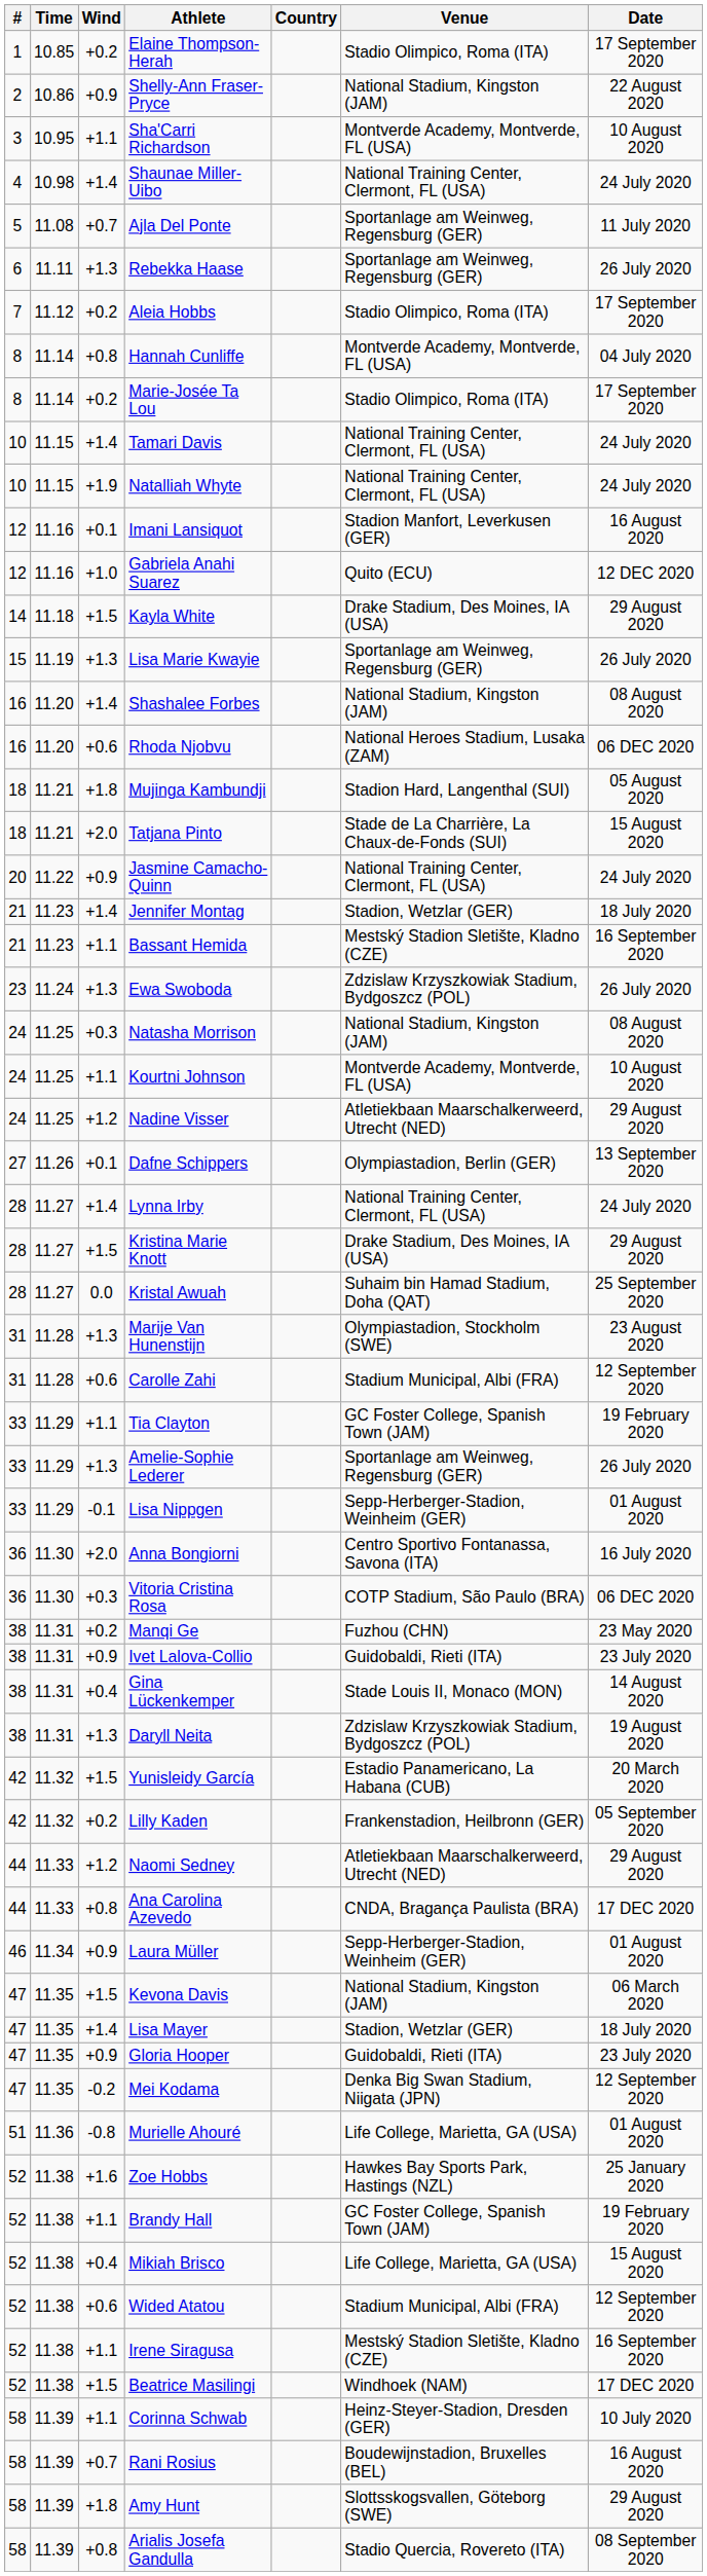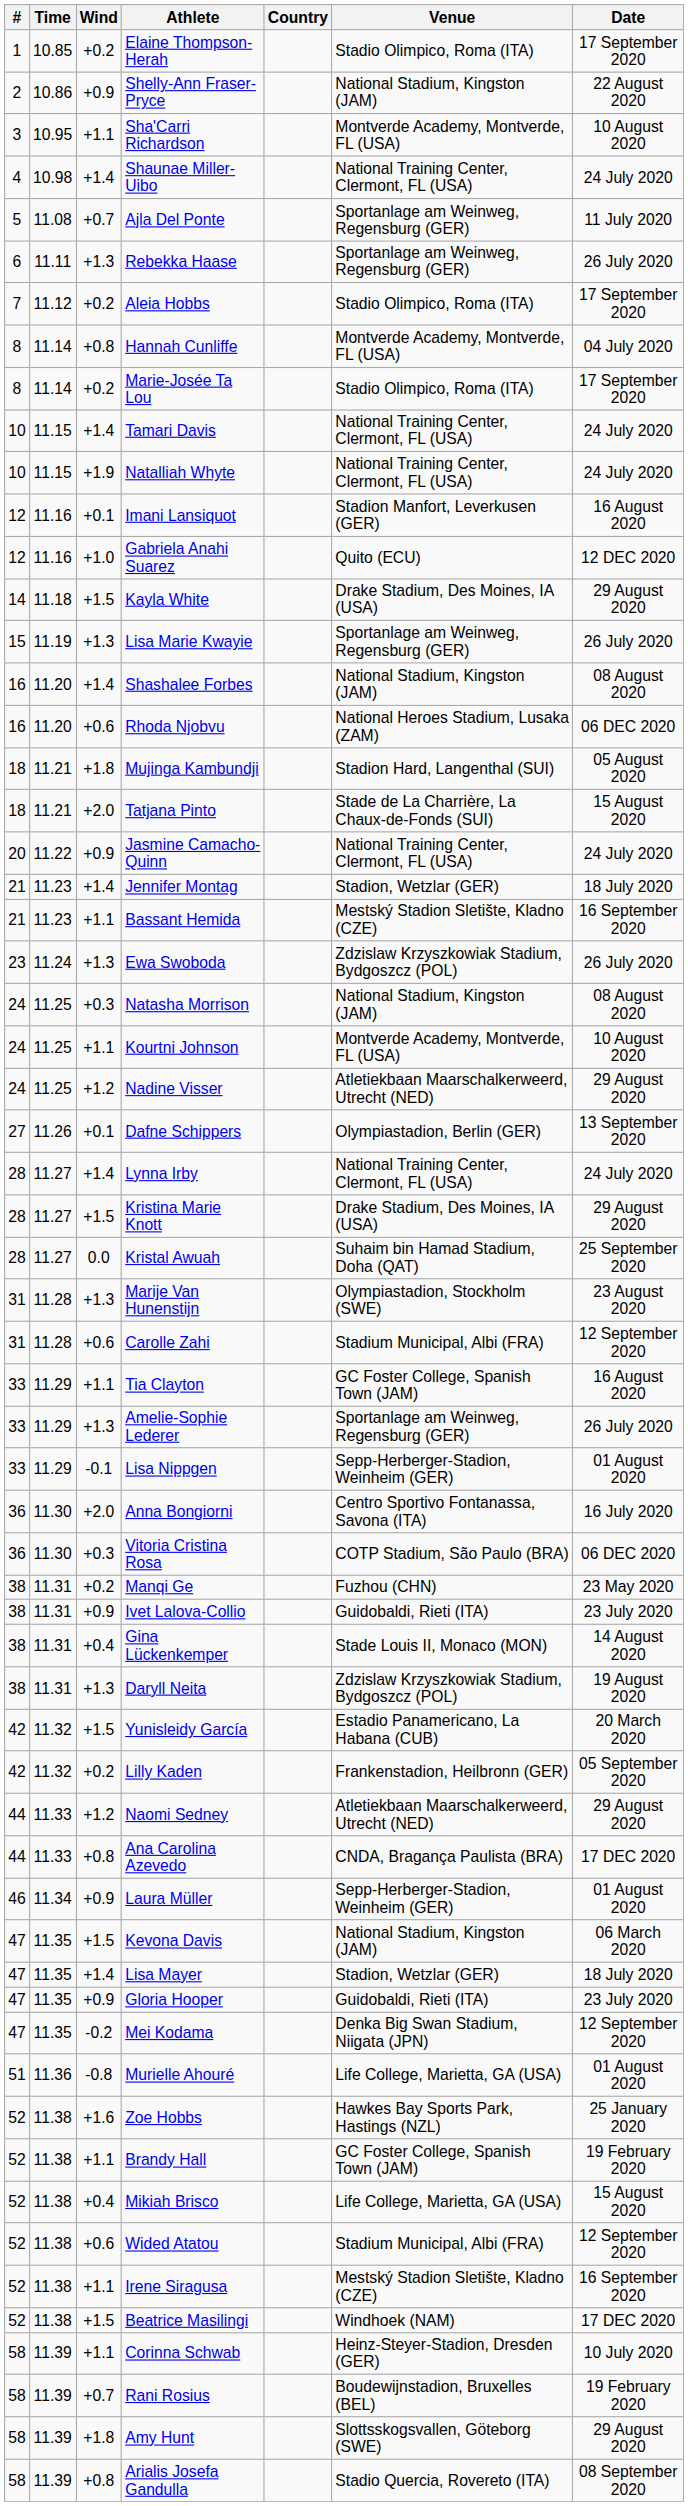 <table class="wikitable sortable" width=100% style="font-size:90%; text-align:center;">
 <tr>
 <th>#</th>
 <th>Time</th>
 <th>Wind</th>
 <th>Athlete</th>
 <th>Country</th>
 <th>Venue</th>
 <th>Date</th>
 </tr>
 <tr>
 <td>1</td>
 <td>10.85</td>
 <td>+0.2</td>
 <td align=left><a href='#'>Elaine Thompson-Herah</a></td>
 <td align=left></td>
 <td align=left>Stadio Olimpico, Roma (ITA)</td>
 <td>17 September 2020</td>
 </tr>
 <tr>
 <td>2</td>
 <td>10.86</td>
 <td>+0.9</td>
 <td align=left><a href='#'>Shelly-Ann Fraser-Pryce</a></td>
 <td align=left></td>
 <td align=left>National Stadium, Kingston (JAM)</td>
 <td>22 August 2020</td>
 </tr>
 <tr>
 <td>3</td>
 <td>10.95</td>
 <td>+1.1</td>
 <td align=left><a href='#'>Sha'Carri Richardson</a></td>
 <td align=left></td>
 <td align=left>Montverde Academy, Montverde, FL (USA)</td>
 <td>10 August 2020</td>
 </tr>
 <tr>
 <td>4</td>
 <td>10.98</td>
 <td>+1.4</td>
 <td align=left><a href='#'>Shaunae Miller-Uibo</a></td>
 <td align=left></td>
 <td align=left>National Training Center, Clermont, FL (USA)</td>
 <td>24 July 2020</td>
 </tr>
 <tr>
 <td>5</td>
 <td>11.08</td>
 <td>+0.7</td>
 <td align=left><a href='#'>Ajla Del Ponte</a></td>
 <td align=left></td>
 <td align=left>Sportanlage am Weinweg, Regensburg (GER)</td>
 <td>11 July 2020</td>
 </tr>
 <tr>
 <td>6</td>
 <td>11.11</td>
 <td>+1.3</td>
 <td align=left><a href='#'>Rebekka Haase</a></td>
 <td align=left></td>
 <td align=left>Sportanlage am Weinweg, Regensburg (GER)</td>
 <td>26 July 2020</td>
 </tr>
 <tr>
 <td>7</td>
 <td>11.12</td>
 <td>+0.2</td>
 <td align=left><a href='#'>Aleia Hobbs</a></td>
 <td align=left></td>
 <td align=left>Stadio Olimpico, Roma (ITA)</td>
 <td>17 September 2020</td>
 </tr>
 <tr>
 <td>8</td>
 <td>11.14</td>
 <td>+0.8</td>
 <td align=left><a href='#'>Hannah Cunliffe</a></td>
 <td align=left></td>
 <td align=left>Montverde Academy, Montverde, FL (USA)</td>
 <td>04 July 2020</td>
 </tr>
 <tr>
 <td>8</td>
 <td>11.14</td>
 <td>+0.2</td>
 <td align=left><a href='#'>Marie-Josée Ta Lou</a></td>
 <td align=left></td>
 <td align=left>Stadio Olimpico, Roma (ITA)</td>
 <td>17 September 2020</td>
 </tr>
 <tr>
 <td>10</td>
 <td>11.15</td>
 <td>+1.4</td>
 <td align=left><a href='#'>Tamari Davis</a></td>
 <td align=left></td>
 <td align=left>National Training Center, Clermont, FL (USA)</td>
 <td>24 July 2020</td>
 </tr>
 <tr>
 <td>10</td>
 <td>11.15</td>
 <td>+1.9</td>
 <td align=left><a href='#'>Natalliah Whyte</a></td>
 <td align=left></td>
 <td align=left>National Training Center, Clermont, FL (USA)</td>
 <td>24 July 2020</td>
 </tr>
 <tr>
 <td>12</td>
 <td>11.16</td>
 <td>+0.1</td>
 <td align=left><a href='#'>Imani Lansiquot</a></td>
 <td align=left></td>
 <td align=left>Stadion Manfort, Leverkusen (GER)</td>
 <td>16 August 2020</td>
 </tr>
 <tr>
 <td>12</td>
 <td>11.16</td>
 <td>+1.0</td>
 <td align=left><a href='#'>Gabriela Anahi Suarez</a></td>
 <td align=left></td>
 <td align=left>Quito (ECU)</td>
 <td>12 DEC 2020</td>
 </tr>
 <tr>
 <td>14</td>
 <td>11.18</td>
 <td>+1.5</td>
 <td align=left><a href='#'>Kayla White</a></td>
 <td align=left></td>
 <td align=left>Drake Stadium, Des Moines, IA (USA)</td>
 <td>29 August 2020</td>
 </tr>
 <tr>
 <td>15</td>
 <td>11.19</td>
 <td>+1.3</td>
 <td align=left><a href='#'>Lisa Marie Kwayie</a></td>
 <td align=left></td>
 <td align=left>Sportanlage am Weinweg, Regensburg (GER)</td>
 <td>26 July 2020</td>
 </tr>
 <tr>
 <td>16</td>
 <td>11.20</td>
 <td>+1.4</td>
 <td align=left><a href='#'>Shashalee Forbes</a></td>
 <td align=left></td>
 <td align=left>National Stadium, Kingston (JAM)</td>
 <td>08 August 2020</td>
 </tr>
 <tr>
 <td>16</td>
 <td>11.20</td>
 <td>+0.6</td>
 <td align=left><a href='#'>Rhoda Njobvu</a></td>
 <td align=left></td>
 <td align=left>National Heroes Stadium, Lusaka (ZAM)</td>
 <td>06 DEC 2020</td>
 </tr>
 <tr>
 <td>18</td>
 <td>11.21</td>
 <td>+1.8</td>
 <td align=left><a href='#'>Mujinga Kambundji</a></td>
 <td align=left></td>
 <td align=left>Stadion Hard, Langenthal (SUI)</td>
 <td>05 August 2020</td>
 </tr>
 <tr>
 <td>18</td>
 <td>11.21</td>
 <td>+2.0</td>
 <td align=left><a href='#'>Tatjana Pinto</a></td>
 <td align=left></td>
 <td align=left>Stade de La Charrière, La Chaux-de-Fonds (SUI)</td>
 <td>15 August 2020</td>
 </tr>
 <tr>
 <td>20</td>
 <td>11.22</td>
 <td>+0.9</td>
 <td align=left><a href='#'>Jasmine Camacho-Quinn</a></td>
 <td align=left></td>
 <td align=left>National Training Center, Clermont, FL (USA)</td>
 <td>24 July 2020</td>
 </tr>
 <tr>
 <td>21</td>
 <td>11.23</td>
 <td>+1.4</td>
 <td align=left><a href='#'>Jennifer Montag</a></td>
 <td align=left></td>
 <td align=left>Stadion, Wetzlar (GER)</td>
 <td>18 July 2020</td>
 </tr>
 <tr>
 <td>21</td>
 <td>11.23</td>
 <td>+1.1</td>
 <td align=left><a href='#'>Bassant Hemida</a></td>
 <td align=left></td>
 <td align=left>Mestský Stadion Sletište, Kladno (CZE)</td>
 <td>16 September 2020</td>
 </tr>
 <tr>
 <td>23</td>
 <td>11.24</td>
 <td>+1.3</td>
 <td align=left><a href='#'>Ewa Swoboda</a></td>
 <td align=left></td>
 <td align=left>Zdzislaw Krzyszkowiak Stadium, Bydgoszcz (POL)</td>
 <td>26 July 2020</td>
 </tr>
 <tr>
 <td>24</td>
 <td>11.25</td>
 <td>+0.3</td>
 <td align=left><a href='#'>Natasha Morrison</a></td>
 <td align=left></td>
 <td align=left>National Stadium, Kingston (JAM)</td>
 <td>08 August 2020</td>
 </tr>
 <tr>
 <td>24</td>
 <td>11.25</td>
 <td>+1.1</td>
 <td align=left><a href='#'>Kourtni Johnson</a></td>
 <td align=left></td>
 <td align=left>Montverde Academy, Montverde, FL (USA)</td>
 <td>10 August 2020</td>
 </tr>
 <tr>
 <td>24</td>
 <td>11.25</td>
 <td>+1.2</td>
 <td align=left><a href='#'>Nadine Visser</a></td>
 <td align=left></td>
 <td align=left>Atletiekbaan Maarschalkerweerd, Utrecht (NED)</td>
 <td>29 August 2020</td>
 </tr>
 <tr>
 <td>27</td>
 <td>11.26</td>
 <td>+0.1</td>
 <td align=left><a href='#'>Dafne Schippers</a></td>
 <td align=left></td>
 <td align=left>Olympiastadion, Berlin (GER)</td>
 <td>13 September 2020</td>
 </tr>
 <tr>
 <td>28</td>
 <td>11.27</td>
 <td>+1.4</td>
 <td align=left><a href='#'>Lynna Irby</a></td>
 <td align=left></td>
 <td align=left>National Training Center, Clermont, FL (USA)</td>
 <td>24 July 2020</td>
 </tr>
 <tr>
 <td>28</td>
 <td>11.27</td>
 <td>+1.5</td>
 <td align=left><a href='#'>Kristina Marie Knott</a></td>
 <td align=left></td>
 <td align=left>Drake Stadium, Des Moines, IA (USA)</td>
 <td>29 August 2020</td>
 </tr>
 <tr>
 <td>28</td>
 <td>11.27</td>
 <td>0.0</td>
 <td align=left><a href='#'>Kristal Awuah</a></td>
 <td align=left></td>
 <td align=left>Suhaim bin Hamad Stadium, Doha (QAT)</td>
 <td>25 September 2020</td>
 </tr>
 <tr>
 <td>31</td>
 <td>11.28</td>
 <td>+1.3</td>
 <td align=left><a href='#'>Marije Van Hunenstijn</a></td>
 <td align=left></td>
 <td align=left>Olympiastadion, Stockholm (SWE)</td>
 <td>23 August 2020</td>
 </tr>
 <tr>
 <td>31</td>
 <td>11.28</td>
 <td>+0.6</td>
 <td align=left><a href='#'>Carolle Zahi</a></td>
 <td align=left></td>
 <td align=left>Stadium Municipal, Albi (FRA)</td>
 <td>12 September 2020</td>
 </tr>
 <tr>
 <td>33</td>
 <td>11.29</td>
 <td>+1.1</td>
 <td align=left><a href='#'>Tia Clayton</a></td>
 <td align=left></td>
 <td align=left>GC Foster College, Spanish Town (JAM)</td>
-<td>19 February 2020</td>
+<td>16 August 2020</td>
 </tr>
 <tr>
 <td>33</td>
 <td>11.29</td>
 <td>+1.3</td>
 <td align=left><a href='#'>Amelie-Sophie Lederer</a></td>
 <td align=left></td>
 <td align=left>Sportanlage am Weinweg, Regensburg (GER)</td>
 <td>26 July 2020</td>
 </tr>
 <tr>
 <td>33</td>
 <td>11.29</td>
 <td>-0.1</td>
 <td align=left><a href='#'>Lisa Nippgen</a></td>
 <td align=left></td>
 <td align=left>Sepp-Herberger-Stadion, Weinheim (GER)</td>
 <td>01 August 2020</td>
 </tr>
 <tr>
 <td>36</td>
 <td>11.30</td>
 <td>+2.0</td>
 <td align=left><a href='#'>Anna Bongiorni</a></td>
 <td align=left></td>
 <td align=left>Centro Sportivo Fontanassa, Savona (ITA)</td>
 <td>16 July 2020</td>
 </tr>
 <tr>
 <td>36</td>
 <td>11.30</td>
 <td>+0.3</td>
 <td align=left><a href='#'>Vitoria Cristina Rosa</a></td>
 <td align=left></td>
 <td align=left>COTP Stadium, São Paulo (BRA)</td>
 <td>06 DEC 2020</td>
 </tr>
 <tr>
 <td>38</td>
 <td>11.31</td>
 <td>+0.2</td>
 <td align=left><a href='#'>Manqi Ge</a></td>
 <td align=left></td>
 <td align=left>Fuzhou (CHN)</td>
 <td>23 May 2020</td>
 </tr>
 <tr>
 <td>38</td>
 <td>11.31</td>
 <td>+0.9</td>
 <td align=left><a href='#'>Ivet Lalova-Collio</a></td>
 <td align=left></td>
 <td align=left>Guidobaldi, Rieti (ITA)</td>
 <td>23 July 2020</td>
 </tr>
 <tr>
 <td>38</td>
 <td>11.31</td>
 <td>+0.4</td>
 <td align=left><a href='#'>Gina Lückenkemper</a></td>
 <td align=left></td>
 <td align=left>Stade Louis II, Monaco (MON)</td>
 <td>14 August 2020</td>
 </tr>
 <tr>
 <td>38</td>
 <td>11.31</td>
 <td>+1.3</td>
 <td align=left><a href='#'>Daryll Neita</a></td>
 <td align=left></td>
 <td align=left>Zdzislaw Krzyszkowiak Stadium, Bydgoszcz (POL)</td>
 <td>19 August 2020</td>
 </tr>
 <tr>
 <td>42</td>
 <td>11.32</td>
 <td>+1.5</td>
 <td align=left><a href='#'>Yunisleidy García</a></td>
 <td align=left></td>
 <td align=left>Estadio Panamericano, La Habana (CUB)</td>
 <td>20 March 2020</td>
 </tr>
 <tr>
 <td>42</td>
 <td>11.32</td>
 <td>+0.2</td>
 <td align=left><a href='#'>Lilly Kaden</a></td>
 <td align=left></td>
 <td align=left>Frankenstadion, Heilbronn (GER)</td>
 <td>05 September 2020</td>
 </tr>
 <tr>
 <td>44</td>
 <td>11.33</td>
 <td>+1.2</td>
 <td align=left><a href='#'>Naomi Sedney</a></td>
 <td align=left></td>
 <td align=left>Atletiekbaan Maarschalkerweerd, Utrecht (NED)</td>
 <td>29 August 2020</td>
 </tr>
 <tr>
 <td>44</td>
 <td>11.33</td>
 <td>+0.8</td>
 <td align=left><a href='#'>Ana Carolina Azevedo</a></td>
 <td align=left></td>
 <td align=left>CNDA, Bragança Paulista (BRA)</td>
 <td>17 DEC 2020</td>
 </tr>
 <tr>
 <td>46</td>
 <td>11.34</td>
 <td>+0.9</td>
 <td align=left><a href='#'>Laura Müller</a></td>
 <td align=left></td>
 <td align=left>Sepp-Herberger-Stadion, Weinheim (GER)</td>
 <td>01 August 2020</td>
 </tr>
 <tr>
 <td>47</td>
 <td>11.35</td>
 <td>+1.5</td>
 <td align=left><a href='#'>Kevona Davis</a></td>
 <td align=left></td>
 <td align=left>National Stadium, Kingston (JAM)</td>
 <td>06 March 2020</td>
 </tr>
 <tr>
 <td>47</td>
 <td>11.35</td>
 <td>+1.4</td>
 <td align=left><a href='#'>Lisa Mayer</a></td>
 <td align=left></td>
 <td align=left>Stadion, Wetzlar (GER)</td>
 <td>18 July 2020</td>
 </tr>
 <tr>
 <td>47</td>
 <td>11.35</td>
 <td>+0.9</td>
 <td align=left><a href='#'>Gloria Hooper</a></td>
 <td align=left></td>
 <td align=left>Guidobaldi, Rieti (ITA)</td>
 <td>23 July 2020</td>
 </tr>
 <tr>
 <td>47</td>
 <td>11.35</td>
 <td>-0.2</td>
 <td align=left><a href='#'>Mei Kodama</a></td>
 <td align=left></td>
 <td align=left>Denka Big Swan Stadium, Niigata (JPN)</td>
 <td>12 September 2020</td>
 </tr>
 <tr>
 <td>51</td>
 <td>11.36</td>
 <td>-0.8</td>
 <td align=left><a href='#'>Murielle Ahouré</a></td>
 <td align=left></td>
 <td align=left>Life College, Marietta, GA (USA)</td>
 <td>01 August 2020</td>
 </tr>
 <tr>
 <td>52</td>
 <td>11.38</td>
 <td>+1.6</td>
 <td align=left><a href='#'>Zoe Hobbs</a></td>
 <td align=left></td>
 <td align=left>Hawkes Bay Sports Park, Hastings (NZL)</td>
 <td>25 January 2020</td>
 </tr>
 <tr>
 <td>52</td>
 <td>11.38</td>
 <td>+1.1</td>
 <td align=left><a href='#'>Brandy Hall</a></td>
 <td align=left></td>
 <td align=left>GC Foster College, Spanish Town (JAM)</td>
 <td>19 February 2020</td>
 </tr>
 <tr>
 <td>52</td>
 <td>11.38</td>
 <td>+0.4</td>
 <td align=left><a href='#'>Mikiah Brisco</a></td>
 <td align=left></td>
 <td align=left>Life College, Marietta, GA (USA)</td>
 <td>15 August 2020</td>
 </tr>
 <tr>
 <td>52</td>
 <td>11.38</td>
 <td>+0.6</td>
 <td align=left><a href='#'>Wided Atatou</a></td>
 <td align=left></td>
 <td align=left>Stadium Municipal, Albi (FRA)</td>
 <td>12 September 2020</td>
 </tr>
 <tr>
 <td>52</td>
 <td>11.38</td>
 <td>+1.1</td>
 <td align=left><a href='#'>Irene Siragusa</a></td>
 <td align=left></td>
 <td align=left>Mestský Stadion Sletište, Kladno (CZE)</td>
 <td>16 September 2020</td>
 </tr>
 <tr>
 <td>52</td>
 <td>11.38</td>
 <td>+1.5</td>
 <td align=left><a href='#'>Beatrice Masilingi</a></td>
 <td align=left></td>
 <td align=left>Windhoek (NAM)</td>
 <td>17 DEC 2020</td>
 </tr>
 <tr>
 <td>58</td>
 <td>11.39</td>
 <td>+1.1</td>
 <td align=left><a href='#'>Corinna Schwab</a></td>
 <td align=left></td>
 <td align=left>Heinz-Steyer-Stadion, Dresden (GER)</td>
 <td>10 July 2020</td>
 </tr>
 <tr>
 <td>58</td>
 <td>11.39</td>
 <td>+0.7</td>
 <td align=left><a href='#'>Rani Rosius</a></td>
 <td align=left></td>
 <td align=left>Boudewijnstadion, Bruxelles (BEL)</td>
-<td>16 August 2020</td>
+<td>19 February 2020</td>
 </tr>
 <tr>
 <td>58</td>
 <td>11.39</td>
 <td>+1.8</td>
 <td align=left><a href='#'>Amy Hunt</a></td>
 <td align=left></td>
 <td align=left>Slottsskogsvallen, Göteborg (SWE)</td>
 <td>29 August 2020</td>
 </tr>
 <tr>
 <td>58</td>
 <td>11.39</td>
 <td>+0.8</td>
 <td align=left><a href='#'>Arialis Josefa Gandulla</a></td>
 <td align=left></td>
 <td align=left>Stadio Quercia, Rovereto (ITA)</td>
 <td>08 September 2020</td>
 </tr>
 </table>
